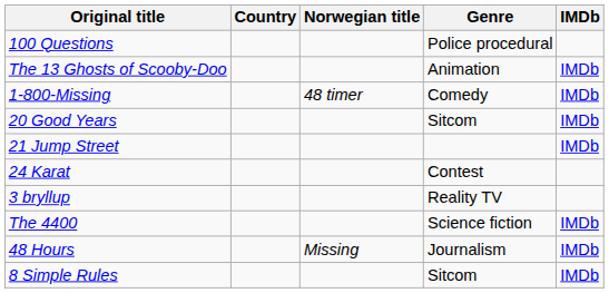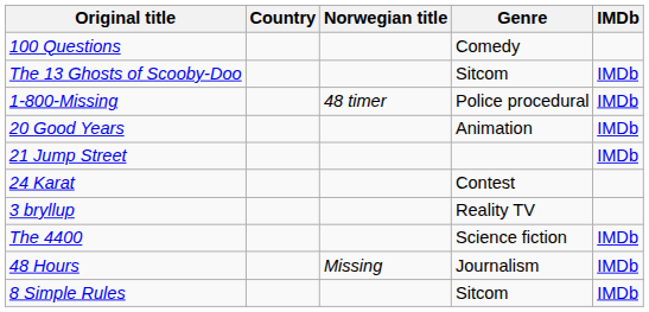 <table class="wikitable">
 <tr>
 <th>Original title</th>
 <th>Country</th>
 <th>Norwegian title</th>
 <th>Genre</th>
 <th>IMDb</th>
 </tr>
 <tr>
 <td><em><a href='#'>100 Questions</a></em></td>
 <td></td>
 <td></td>
-<td>Police procedural</td>
+<td>Comedy</td>
 <td></td>
 </tr>
 <tr>
 <td><em><a href='#'>The 13 Ghosts of Scooby-Doo</a></em></td>
 <td></td>
 <td></td>
-<td>Animation</td>
+<td>Sitcom</td>
 <td><a href='#'>IMDb</a></td>
 </tr>
 <tr>
 <td><em><a href='#'>1-800-Missing</a></em></td>
 <td></td>
 <td><em>48 timer</em></td>
-<td>Comedy</td>
+<td>Police procedural</td>
 <td><a href='#'>IMDb</a></td>
 </tr>
 <tr>
 <td><em><a href='#'>20 Good Years</a></em></td>
 <td></td>
 <td></td>
-<td>Sitcom</td>
+<td>Animation</td>
 <td><a href='#'>IMDb</a></td>
 </tr>
 <tr>
 <td><em><a href='#'>21 Jump Street</a></em></td>
 <td></td>
 <td></td>
 <td></td>
 <td><a href='#'>IMDb</a></td>
 </tr>
 <tr>
 <td><em><a href='#'>24 Karat</a></em></td>
 <td></td>
 <td></td>
 <td>Contest</td>
 <td></td>
 </tr>
 <tr>
 <td><em><a href='#'>3 bryllup</a></em></td>
 <td></td>
 <td></td>
 <td>Reality TV</td>
 <td></td>
 </tr>
 <tr>
 <td><em><a href='#'>The 4400</a></em> </td>
 <td></td>
 <td></td>
 <td>Science fiction</td>
 <td><a href='#'>IMDb</a></td>
 </tr>
 <tr>
 <td><em><a href='#'>48 Hours</a></em></td>
 <td></td>
 <td><em>Missing</em></td>
 <td>Journalism</td>
 <td><a href='#'>IMDb</a></td>
 </tr>
 <tr>
 <td><em><a href='#'>8 Simple Rules</a></em> </td>
 <td></td>
 <td></td>
 <td>Sitcom</td>
 <td><a href='#'>IMDb</a></td>
 </tr>
 </table>
